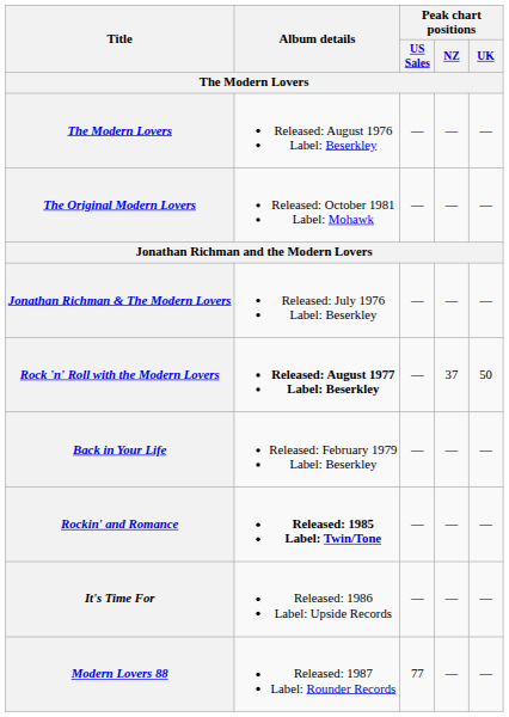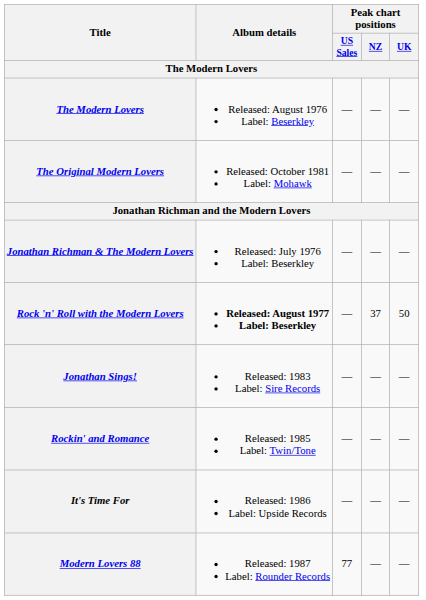 <table class="wikitable plainrowheaders" style="text-align:center;">
 <tr>
 <th rowspan="2" scope="col">Title</th>
 <th rowspan="2" scope="col">Album details</th>
 <th colspan="3" scope="col">Peak chart positions</th>
 </tr>
 <tr>
 <th scope="col" style="width:2.5em;font-size:90%;"><a href='#'>US<br>Sales</a><br></th>
 <th scope="col" style="width:2.5em;font-size:90%;"><a href='#'>NZ</a><br></th>
 <th scope="col" style="width:2.5em;font-size:90%;"><a href='#'>UK</a><br></th>
 </tr>
 <tr>
 <th colspan="5">The Modern Lovers</th>
 </tr>
 <tr>
 <th scope="row"><a href='#'><em>The Modern Lovers</em></a></th>
 <td><br><ul><li>Released: August 1976</li><li>Label: <a href='#'>Beserkley</a></li></ul></td>
 <td>—</td>
 <td>—</td>
 <td>—</td>
 </tr>
 <tr>
 <th scope="row"><em><a href='#'>The Original Modern Lovers</a></em></th>
 <td><br><ul><li>Released: October 1981</li><li>Label: <a href='#'>Mohawk</a></li></ul></td>
 <td>—</td>
 <td>—</td>
 <td>—</td>
 </tr>
 <tr>
 <th colspan="5">Jonathan Richman and the Modern Lovers</th>
 </tr>
 <tr>
 <th scope="row"><a href='#'><em>Jonathan Richman & The Modern Lovers</em></a></th>
 <td><br><ul><li>Released: July 1976</li><li>Label: Beserkley</li></ul></td>
 <td>—</td>
 <td>—</td>
 <td>—</td>
 </tr>
 <tr>
 <th scope="row"><em><a href='#'>Rock 'n' Roll with the Modern Lovers</a></em></th>
 <td><strong><br><ul><li>Released: August 1977</li><li>Label: Beserkley</li></ul></strong></td>
 <td>—</td>
 <td>37</td>
 <td>50</td>
 </tr>
 <tr>
-<th scope="row"><a href='#'><em>Back in Your Life</em></a></th>
-<td><br><ul><li>Released: February 1979</li><li>Label: Beserkley</li></ul></td>
+<th scope="row"><em><a href='#'>Jonathan Sings!</a></em></th>
+<td><br><ul><li>Released: 1983</li><li>Label: <a href='#'>Sire Records</a></li></ul></td>
 <td>—</td>
 <td>—</td>
 <td>—</td>
 </tr>
 <tr>
 <th scope="row"><em><a href='#'>Rockin' and Romance</a></em></th>
-<td><strong><br><ul><li>Released: 1985</li><li>Label: <a href='#'>Twin/Tone</a></li></ul></strong></td>
+<td><br><ul><li>Released: 1985</li><li>Label: <a href='#'>Twin/Tone</a></li></ul></td>
 <td>—</td>
 <td>—</td>
 <td>—</td>
 </tr>
 <tr>
 <th scope="row"><em>It's Time For</em></th>
 <td><br><ul><li>Released: 1986</li><li>Label: Upside Records</li></ul></td>
 <td>—</td>
 <td>—</td>
 <td>—</td>
 </tr>
 <tr>
 <th scope="row"><em><a href='#'>Modern Lovers 88</a></em></th>
 <td><br><ul><li>Released: 1987</li><li>Label: <a href='#'>Rounder Records</a></li></ul></td>
 <td>77</td>
 <td>—</td>
 <td>—</td>
 </tr>
 </table>
